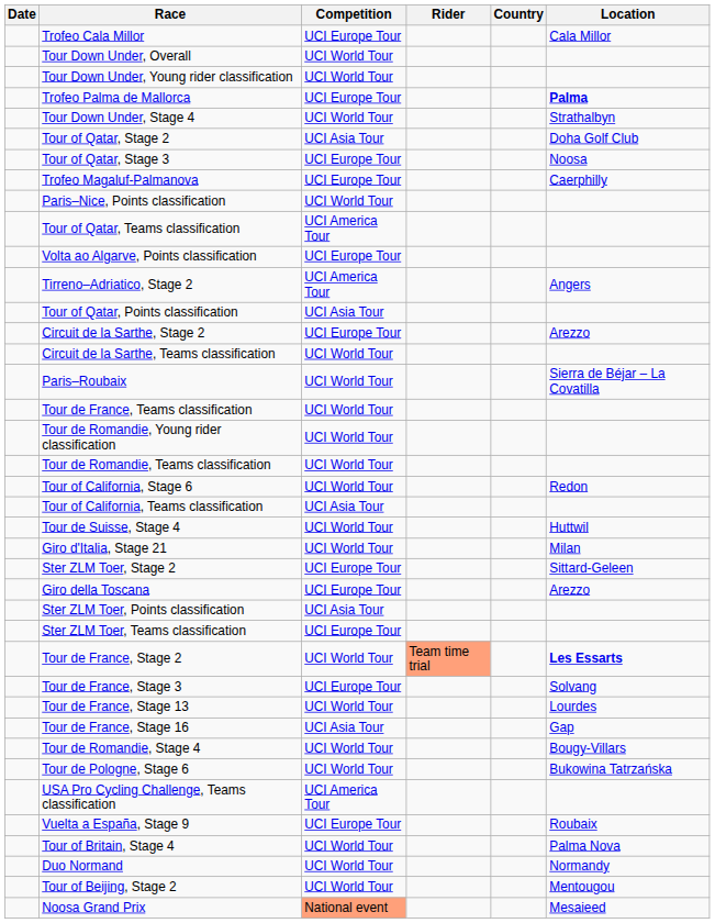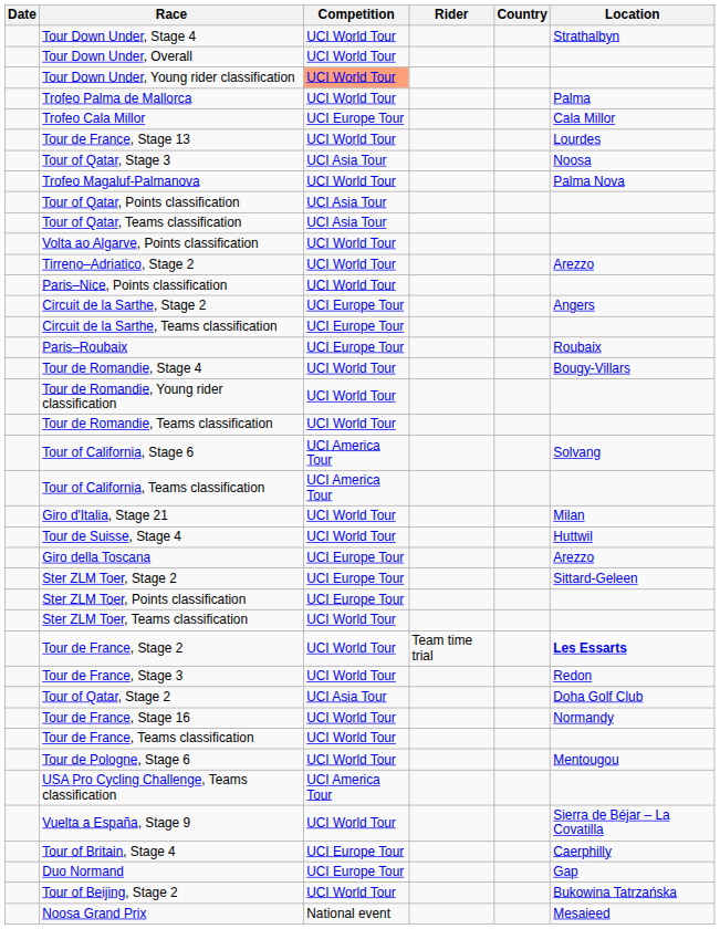 <table class="wikitable sortable">
 <tr>
 <th>Date</th>
 <th>Race</th>
 <th>Competition</th>
 <th>Rider</th>
 <th>Country</th>
 <th>Location</th>
 </tr>
 <tr>
 <td></td>
-<td><a href='#'>Trofeo Cala Millor</a></td>
-<td><a href='#'>UCI Europe Tour</a></td>
+<td><a href='#'>Tour Down Under</a>, Stage 4</td>
+<td><a href='#'>UCI World Tour</a></td>
 <td></td>
 <td></td>
-<td><a href='#'>Cala Millor</a></td>
+<td><a href='#'>Strathalbyn</a></td>
 </tr>
 <tr>
 <td></td>
 <td><a href='#'>Tour Down Under</a>, Overall</td>
 <td><a href='#'>UCI World Tour</a></td>
 <td></td>
 <td></td>
 <td></td>
 </tr>
 <tr>
 <td></td>
 <td><a href='#'>Tour Down Under</a>, Young rider classification</td>
+<td style="background: lightsalmon;"><a href='#'>UCI World Tour</a></td>
+<td></td>
+<td></td>
+<td></td>
+</tr>
+<tr>
+<td></td>
+<td><a href='#'>Trofeo Palma de Mallorca</a></td>
+<td><a href='#'>UCI World Tour</a></td>
+<td></td>
+<td></td>
+<td><a href='#'>Palma</a></td>
+</tr>
+<tr>
+<td></td>
+<td><a href='#'>Trofeo Cala Millor</a></td>
+<td><a href='#'>UCI Europe Tour</a></td>
+<td></td>
+<td></td>
+<td><a href='#'>Cala Millor</a></td>
+</tr>
+<tr>
+<td></td>
+<td><a href='#'>Tour de France</a>, Stage 13</td>
+<td><a href='#'>UCI World Tour</a></td>
+<td></td>
+<td></td>
+<td><a href='#'>Lourdes</a></td>
+</tr>
+<tr>
+<td></td>
+<td><a href='#'>Tour of Qatar</a>, Stage 3</td>
+<td><a href='#'>UCI Asia Tour</a></td>
+<td></td>
+<td></td>
+<td><a href='#'>Noosa</a></td>
+</tr>
+<tr>
+<td></td>
+<td><a href='#'>Trofeo Magaluf-Palmanova</a></td>
+<td><a href='#'>UCI World Tour</a></td>
+<td></td>
+<td></td>
+<td><a href='#'>Palma Nova</a></td>
+</tr>
+<tr>
+<td></td>
+<td><a href='#'>Tour of Qatar</a>, Points classification</td>
+<td><a href='#'>UCI Asia Tour</a></td>
+<td></td>
+<td></td>
+<td></td>
+</tr>
+<tr>
+<td></td>
+<td><a href='#'>Tour of Qatar</a>, Teams classification</td>
+<td><a href='#'>UCI Asia Tour</a></td>
+<td align="center"></td>
+<td></td>
+<td></td>
+</tr>
+<tr>
+<td></td>
+<td><a href='#'>Volta ao Algarve</a>, Points classification</td>
 <td><a href='#'>UCI World Tour</a></td>
 <td></td>
 <td></td>
 <td></td>
 </tr>
 <tr>
 <td></td>
-<td><a href='#'>Trofeo Palma de Mallorca</a></td>
-<td><a href='#'>UCI Europe Tour</a></td>
-<td></td>
-<td></td>
-<td><strong><a href='#'>Palma</a></strong></td>
-</tr>
-<tr>
-<td></td>
-<td><a href='#'>Tour Down Under</a>, Stage 4</td>
+<td><a href='#'>Tirreno–Adriatico</a>, Stage 2</td>
 <td><a href='#'>UCI World Tour</a></td>
 <td></td>
 <td></td>
-<td><a href='#'>Strathalbyn</a></td>
-</tr>
-<tr>
-<td></td>
-<td><a href='#'>Tour of Qatar</a>, Stage 2</td>
-<td><a href='#'>UCI Asia Tour</a></td>
-<td></td>
-<td></td>
-<td><a href='#'>Doha Golf Club</a></td>
-</tr>
-<tr>
-<td></td>
-<td><a href='#'>Tour of Qatar</a>, Stage 3</td>
-<td><a href='#'>UCI Europe Tour</a></td>
-<td></td>
-<td></td>
-<td><a href='#'>Noosa</a></td>
-</tr>
-<tr>
-<td></td>
-<td><a href='#'>Trofeo Magaluf-Palmanova</a></td>
-<td><a href='#'>UCI Europe Tour</a></td>
-<td></td>
-<td></td>
-<td><a href='#'>Caerphilly</a></td>
+<td><a href='#'>Arezzo</a></td>
 </tr>
 <tr>
 <td></td>
 <td><a href='#'>Paris–Nice</a>, Points classification</td>
 <td><a href='#'>UCI World Tour</a></td>
 <td></td>
 <td></td>
 <td></td>
 </tr>
 <tr>
 <td></td>
-<td><a href='#'>Tour of Qatar</a>, Teams classification</td>
-<td><a href='#'>UCI America Tour</a></td>
-<td align="center"></td>
-<td></td>
-<td></td>
-</tr>
-<tr>
-<td></td>
-<td><a href='#'>Volta ao Algarve</a>, Points classification</td>
+<td><a href='#'>Circuit de la Sarthe</a>, Stage 2</td>
 <td><a href='#'>UCI Europe Tour</a></td>
-<td></td>
-<td></td>
-<td></td>
-</tr>
-<tr>
-<td></td>
-<td><a href='#'>Tirreno–Adriatico</a>, Stage 2</td>
-<td><a href='#'>UCI America Tour</a></td>
 <td></td>
 <td></td>
 <td><a href='#'>Angers</a></td>
 </tr>
 <tr>
 <td></td>
-<td><a href='#'>Tour of Qatar</a>, Points classification</td>
-<td><a href='#'>UCI Asia Tour</a></td>
-<td></td>
-<td></td>
-<td></td>
-</tr>
-<tr>
-<td></td>
-<td><a href='#'>Circuit de la Sarthe</a>, Stage 2</td>
+<td><a href='#'>Circuit de la Sarthe</a>, Teams classification</td>
 <td><a href='#'>UCI Europe Tour</a></td>
-<td></td>
-<td></td>
-<td><a href='#'>Arezzo</a></td>
-</tr>
-<tr>
-<td></td>
-<td><a href='#'>Circuit de la Sarthe</a>, Teams classification</td>
-<td><a href='#'>UCI World Tour</a></td>
 <td align="center"></td>
 <td></td>
 <td></td>
 </tr>
 <tr>
 <td></td>
 <td><a href='#'>Paris–Roubaix</a></td>
+<td><a href='#'>UCI Europe Tour</a></td>
+<td></td>
+<td></td>
+<td><a href='#'>Roubaix</a></td>
+</tr>
+<tr>
+<td></td>
+<td><a href='#'>Tour de Romandie</a>, Stage 4</td>
 <td><a href='#'>UCI World Tour</a></td>
 <td></td>
 <td></td>
-<td><a href='#'>Sierra de Béjar – La Covatilla</a></td>
-</tr>
-<tr>
-<td></td>
-<td><a href='#'>Tour de France</a>, Teams classification</td>
-<td><a href='#'>UCI World Tour</a></td>
-<td align="center"></td>
-<td></td>
-<td></td>
+<td><a href='#'>Bougy-Villars</a></td>
 </tr>
 <tr>
 <td></td>
 <td><a href='#'>Tour de Romandie</a>, Young rider classification</td>
 <td><a href='#'>UCI World Tour</a></td>
 <td></td>
 <td></td>
 <td></td>
 </tr>
 <tr>
 <td></td>
 <td><a href='#'>Tour de Romandie</a>, Teams classification</td>
 <td><a href='#'>UCI World Tour</a></td>
 <td align="center"></td>
 <td></td>
 <td></td>
 </tr>
 <tr>
 <td></td>
 <td><a href='#'>Tour of California</a>, Stage 6</td>
-<td><a href='#'>UCI World Tour</a></td>
+<td><a href='#'>UCI America Tour</a></td>
 <td></td>
 <td></td>
-<td><a href='#'>Redon</a></td>
+<td><a href='#'>Solvang</a></td>
 </tr>
 <tr>
 <td></td>
 <td><a href='#'>Tour of California</a>, Teams classification</td>
-<td><a href='#'>UCI Asia Tour</a></td>
+<td><a href='#'>UCI America Tour</a></td>
 <td align="center"></td>
 <td></td>
 <td></td>
+</tr>
+<tr>
+<td></td>
+<td><a href='#'>Giro d'Italia</a>, Stage 21</td>
+<td><a href='#'>UCI World Tour</a></td>
+<td></td>
+<td></td>
+<td><a href='#'>Milan</a></td>
 </tr>
 <tr>
 <td></td>
 <td><a href='#'>Tour de Suisse</a>, Stage 4</td>
 <td><a href='#'>UCI World Tour</a></td>
 <td></td>
 <td></td>
 <td><a href='#'>Huttwil</a></td>
 </tr>
 <tr>
 <td></td>
-<td><a href='#'>Giro d'Italia</a>, Stage 21</td>
-<td><a href='#'>UCI World Tour</a></td>
+<td><a href='#'>Giro della Toscana</a></td>
+<td><a href='#'>UCI Europe Tour</a></td>
 <td></td>
 <td></td>
-<td><a href='#'>Milan</a></td>
+<td><a href='#'>Arezzo</a></td>
 </tr>
 <tr>
 <td></td>
 <td><a href='#'>Ster ZLM Toer</a>, Stage 2</td>
 <td><a href='#'>UCI Europe Tour</a></td>
 <td></td>
 <td></td>
 <td><a href='#'>Sittard-Geleen</a></td>
 </tr>
 <tr>
 <td></td>
-<td><a href='#'>Giro della Toscana</a></td>
+<td><a href='#'>Ster ZLM Toer</a>, Points classification</td>
 <td><a href='#'>UCI Europe Tour</a></td>
-<td></td>
-<td></td>
-<td><a href='#'>Arezzo</a></td>
-</tr>
-<tr>
-<td></td>
-<td><a href='#'>Ster ZLM Toer</a>, Points classification</td>
-<td><a href='#'>UCI Asia Tour</a></td>
 <td></td>
 <td></td>
 <td></td>
 </tr>
 <tr>
 <td></td>
 <td><a href='#'>Ster ZLM Toer</a>, Teams classification</td>
-<td><a href='#'>UCI Europe Tour</a></td>
+<td><a href='#'>UCI World Tour</a></td>
 <td align="center"></td>
 <td></td>
 <td></td>
 </tr>
 <tr>
 <td></td>
 <td><a href='#'>Tour de France</a>, Stage 2</td>
 <td><a href='#'>UCI World Tour</a></td>
-<td style="background: lightsalmon;">Team time trial</td>
+<td>Team time trial</td>
 <td></td>
 <td><strong><a href='#'>Les Essarts</a></strong></td>
 </tr>
 <tr>
 <td></td>
 <td><a href='#'>Tour de France</a>, Stage 3</td>
-<td><a href='#'>UCI Europe Tour</a></td>
+<td><a href='#'>UCI World Tour</a></td>
 <td></td>
 <td></td>
-<td><a href='#'>Solvang</a></td>
+<td><a href='#'>Redon</a></td>
 </tr>
 <tr>
 <td></td>
-<td><a href='#'>Tour de France</a>, Stage 13</td>
-<td><a href='#'>UCI World Tour</a></td>
+<td><a href='#'>Tour of Qatar</a>, Stage 2</td>
+<td><a href='#'>UCI Asia Tour</a></td>
 <td></td>
 <td></td>
-<td><a href='#'>Lourdes</a></td>
+<td><a href='#'>Doha Golf Club</a></td>
 </tr>
 <tr>
 <td></td>
 <td><a href='#'>Tour de France</a>, Stage 16</td>
-<td><a href='#'>UCI Asia Tour</a></td>
+<td><a href='#'>UCI World Tour</a></td>
 <td></td>
 <td></td>
-<td><a href='#'>Gap</a></td>
+<td><a href='#'>Normandy</a></td>
 </tr>
 <tr>
 <td></td>
-<td><a href='#'>Tour de Romandie</a>, Stage 4</td>
+<td><a href='#'>Tour de France</a>, Teams classification</td>
 <td><a href='#'>UCI World Tour</a></td>
+<td align="center"></td>
 <td></td>
 <td></td>
-<td><a href='#'>Bougy-Villars</a></td>
 </tr>
 <tr>
 <td></td>
 <td><a href='#'>Tour de Pologne</a>, Stage 6</td>
 <td><a href='#'>UCI World Tour</a></td>
 <td></td>
 <td></td>
-<td><a href='#'>Bukowina Tatrzańska</a></td>
+<td><a href='#'>Mentougou</a></td>
 </tr>
 <tr>
 <td></td>
 <td><a href='#'>USA Pro Cycling Challenge</a>, Teams classification</td>
 <td><a href='#'>UCI America Tour</a></td>
 <td align="center"></td>
 <td></td>
 <td></td>
 </tr>
 <tr>
 <td></td>
 <td><a href='#'>Vuelta a España</a>, Stage 9</td>
-<td><a href='#'>UCI Europe Tour</a></td>
+<td><a href='#'>UCI World Tour</a></td>
 <td></td>
 <td></td>
-<td><a href='#'>Roubaix</a></td>
+<td><a href='#'>Sierra de Béjar – La Covatilla</a></td>
 </tr>
 <tr>
 <td></td>
 <td><a href='#'>Tour of Britain</a>, Stage 4</td>
-<td><a href='#'>UCI World Tour</a></td>
+<td><a href='#'>UCI Europe Tour</a></td>
 <td></td>
 <td></td>
-<td><a href='#'>Palma Nova</a></td>
+<td><a href='#'>Caerphilly</a></td>
 </tr>
 <tr>
 <td></td>
 <td><a href='#'>Duo Normand</a></td>
-<td><a href='#'>UCI World Tour</a></td>
+<td><a href='#'>UCI Europe Tour</a></td>
 <td><br></td>
 <td></td>
-<td><a href='#'>Normandy</a></td>
+<td><a href='#'>Gap</a></td>
 </tr>
 <tr>
 <td></td>
 <td><a href='#'>Tour of Beijing</a>, Stage 2</td>
 <td><a href='#'>UCI World Tour</a></td>
 <td></td>
 <td></td>
-<td><a href='#'>Mentougou</a></td>
+<td><a href='#'>Bukowina Tatrzańska</a></td>
 </tr>
 <tr>
 <td></td>
 <td><a href='#'>Noosa Grand Prix</a></td>
-<td style="background: lightsalmon;">National event</td>
+<td>National event</td>
 <td></td>
 <td></td>
 <td><a href='#'>Mesaieed</a></td>
 </tr>
 </table>
